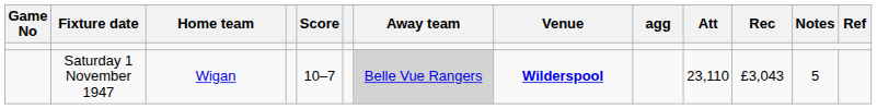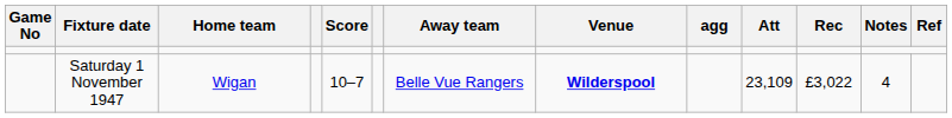 <table class="wikitable" style="text-align:center;">
 <tr>
 <th width=20 abbr="No">Game No</th>
 <th width=100 abbr="Date">Fixture date</th>
 <th width=150 abbr="Home team">Home team</th>
 <th width=5 abbr="space"></th>
 <th width=20 abbr="Score">Score</th>
 <th width=5 abbr="space"></th>
 <th width=150 abbr="Away team">Away team</th>
 <th width=150 abbr="Venue">Venue</th>
 <th width=50 abbr="agg">agg</th>
 <th width=45 abbr="Att">Att</th>
 <th width=60 abbr="Rec">Rec</th>
 <th width=20 abbr="Notes">Notes</th>
 <th width=30 abbr="Ref">Ref</th>
 </tr>
 <tr>
 <td></td>
 <td></td>
 <td></td>
 <td></td>
 <td></td>
 <td></td>
 <td></td>
 <td></td>
 <td></td>
 <td></td>
 <td></td>
 </tr>
 <tr>
 <td></td>
 <td>Saturday 1 November 1947</td>
 <td><a href='#'>Wigan</a></td>
 <td></td>
 <td>10–7</td>
 <td></td>
-<td style="background: lightgrey;"><a href='#'>Belle Vue Rangers</a></td>
+<td><a href='#'>Belle Vue Rangers</a></td>
 <td><strong><a href='#'>Wilderspool</a></strong></td>
 <td></td>
-<td>23,110</td>
-<td>£3,043</td>
-<td>5</td>
+<td>23,109</td>
+<td>£3,022</td>
+<td>4</td>
 <td></td>
 </tr>
 </table>
